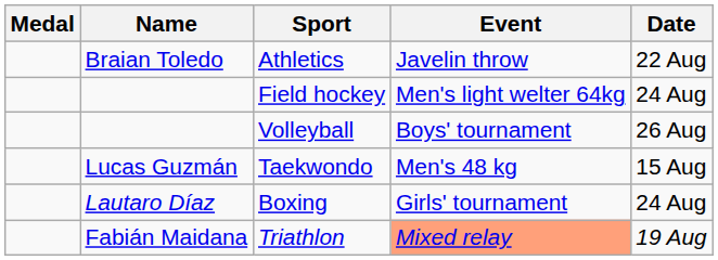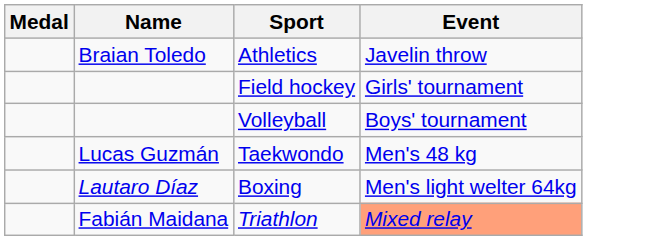 <table class="wikitable sortable" style="font-size:90%">
 <tr>
 <th>Medal</th>
 <th>Name</th>
 <th>Sport</th>
 <th>Event</th>
-<th>Date</th>
 </tr>
 <tr>
 <td></td>
 <td><a href='#'>Braian Toledo</a></td>
 <td><a href='#'>Athletics</a></td>
 <td><a href='#'>Javelin throw</a></td>
-<td>22 Aug</td>
 </tr>
 <tr>
 <td></td>
 <td><br></td>
 <td><a href='#'>Field hockey</a></td>
-<td><a href='#'>Men's light welter 64kg</a></td>
-<td>24 Aug</td>
+<td><a href='#'>Girls' tournament</a></td>
 </tr>
 <tr>
 <td></td>
 <td><br></td>
 <td><a href='#'>Volleyball</a></td>
 <td><a href='#'>Boys' tournament</a></td>
-<td>26 Aug</td>
 </tr>
 <tr>
 <td></td>
 <td><a href='#'>Lucas Guzmán</a></td>
 <td><a href='#'>Taekwondo</a></td>
 <td><a href='#'>Men's 48 kg</a></td>
-<td>15 Aug</td>
 </tr>
 <tr>
 <td></td>
 <td><em><a href='#'>Lautaro Díaz</a></em></td>
 <td><a href='#'>Boxing</a></td>
-<td><a href='#'>Girls' tournament</a></td>
-<td>24 Aug</td>
+<td><a href='#'>Men's light welter 64kg</a></td>
 </tr>
 <tr>
 <td><em></em></td>
 <td><a href='#'>Fabián Maidana</a></td>
 <td><em><a href='#'>Triathlon</a></em></td>
 <td style="background: lightsalmon;"><em><a href='#'>Mixed relay</a></em></td>
-<td><em>19 Aug</em></td>
 </tr>
 </table>
